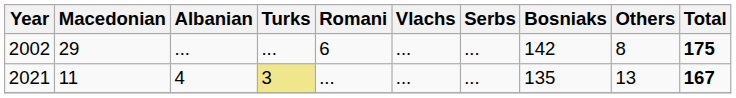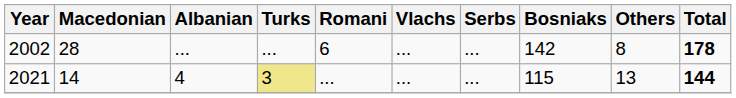 <table class="wikitable">
 <tr>
 <th>Year</th>
 <th>Macedonian</th>
 <th>Albanian</th>
 <th>Turks</th>
 <th>Romani</th>
 <th>Vlachs</th>
 <th>Serbs</th>
 <th>Bosniaks</th>
 <th><abbr>Others</abbr></th>
 <th>Total</th>
 </tr>
 <tr>
 <td>2002</td>
-<td>29</td>
+<td>28</td>
 <td>...</td>
 <td>...</td>
 <td>6</td>
 <td>...</td>
 <td>...</td>
 <td>142</td>
 <td>8</td>
-<td><strong>175</strong></td>
+<td><strong>178</strong></td>
 </tr>
 <tr>
 <td>2021</td>
-<td>11</td>
+<td>14</td>
 <td>4</td>
 <td style="background: khaki;">3</td>
 <td>...</td>
 <td>...</td>
 <td>...</td>
-<td>135</td>
+<td>115</td>
 <td>13</td>
-<td><strong>167</strong></td>
+<td><strong>144</strong></td>
 </tr>
 <tr>
 </tr>
 </table>
